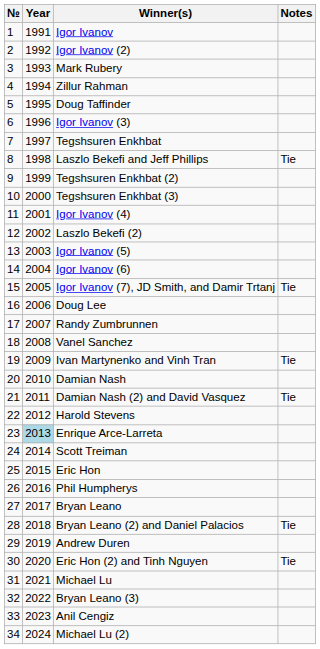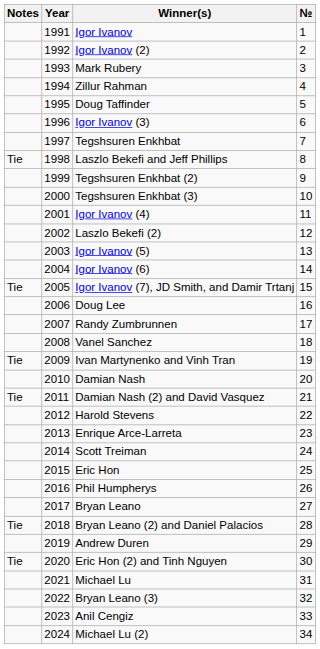 <table class="wikitable sortable">
 <tr>
-<th>№</th>
+<th>Notes</th>
 <th>Year</th>
 <th>Winner(s)</th>
-<th>Notes</th>
+<th>№</th>
 </tr>
 <tr>
-<td>1</td>
+<td></td>
 <td>1991</td>
 <td><a href='#'>Igor Ivanov</a></td>
-<td></td>
+<td>1</td>
 </tr>
 <tr>
-<td>2</td>
+<td></td>
 <td>1992</td>
 <td><a href='#'>Igor Ivanov</a> (2)</td>
-<td></td>
+<td>2</td>
 </tr>
 <tr>
-<td>3</td>
+<td></td>
 <td>1993</td>
 <td>Mark Rubery</td>
-<td></td>
+<td>3</td>
 </tr>
 <tr>
-<td>4</td>
+<td></td>
 <td>1994</td>
 <td>Zillur Rahman</td>
-<td></td>
+<td>4</td>
 </tr>
 <tr>
-<td>5</td>
+<td></td>
 <td>1995</td>
 <td>Doug Taffinder</td>
-<td></td>
+<td>5</td>
 </tr>
 <tr>
-<td>6</td>
+<td></td>
 <td>1996</td>
 <td><a href='#'>Igor Ivanov</a> (3)</td>
-<td></td>
+<td>6</td>
 </tr>
 <tr>
-<td>7</td>
+<td></td>
 <td>1997</td>
 <td>Tegshsuren Enkhbat</td>
-<td></td>
+<td>7</td>
 </tr>
 <tr>
-<td>8</td>
+<td>Tie</td>
 <td>1998</td>
 <td>Laszlo Bekefi and Jeff Phillips</td>
-<td>Tie</td>
+<td>8</td>
 </tr>
 <tr>
-<td>9</td>
+<td></td>
 <td>1999</td>
 <td>Tegshsuren Enkhbat (2)</td>
-<td></td>
+<td>9</td>
 </tr>
 <tr>
-<td>10</td>
+<td></td>
 <td>2000</td>
 <td>Tegshsuren Enkhbat (3)</td>
-<td></td>
+<td>10</td>
 </tr>
 <tr>
-<td>11</td>
+<td></td>
 <td>2001</td>
 <td><a href='#'>Igor Ivanov</a> (4)</td>
-<td></td>
+<td>11</td>
 </tr>
 <tr>
-<td>12</td>
+<td></td>
 <td>2002</td>
 <td>Laszlo Bekefi (2)</td>
-<td></td>
+<td>12</td>
 </tr>
 <tr>
-<td>13</td>
+<td></td>
 <td>2003</td>
 <td><a href='#'>Igor Ivanov</a> (5)</td>
-<td></td>
+<td>13</td>
 </tr>
 <tr>
-<td>14</td>
+<td></td>
 <td>2004</td>
 <td><a href='#'>Igor Ivanov</a> (6)</td>
-<td></td>
+<td>14</td>
 </tr>
 <tr>
-<td>15</td>
+<td>Tie</td>
 <td>2005</td>
 <td><a href='#'>Igor Ivanov</a> (7), JD Smith, and Damir Trtanj</td>
-<td>Tie</td>
+<td>15</td>
 </tr>
 <tr>
-<td>16</td>
+<td></td>
 <td>2006</td>
 <td>Doug Lee</td>
-<td></td>
+<td>16</td>
 </tr>
 <tr>
-<td>17</td>
+<td></td>
 <td>2007</td>
 <td>Randy Zumbrunnen</td>
-<td></td>
+<td>17</td>
 </tr>
 <tr>
-<td>18</td>
+<td></td>
 <td>2008</td>
 <td>Vanel Sanchez</td>
-<td></td>
+<td>18</td>
 </tr>
 <tr>
-<td>19</td>
+<td>Tie</td>
 <td>2009</td>
 <td>Ivan Martynenko and Vinh Tran</td>
-<td>Tie</td>
+<td>19</td>
 </tr>
 <tr>
-<td>20</td>
+<td></td>
 <td>2010</td>
 <td>Damian Nash</td>
-<td></td>
+<td>20</td>
 </tr>
 <tr>
-<td>21</td>
+<td>Tie</td>
 <td>2011</td>
 <td>Damian Nash (2) and David Vasquez</td>
-<td>Tie</td>
+<td>21</td>
 </tr>
 <tr>
-<td>22</td>
+<td></td>
 <td>2012</td>
 <td>Harold Stevens</td>
-<td></td>
+<td>22</td>
 </tr>
 <tr>
+<td></td>
+<td>2013</td>
+<td>Enrique Arce-Larreta</td>
 <td>23</td>
-<td style="background: lightblue;">2013</td>
-<td>Enrique Arce-Larreta</td>
-<td></td>
 </tr>
 <tr>
-<td>24</td>
+<td></td>
 <td>2014</td>
 <td>Scott Treiman</td>
-<td></td>
+<td>24</td>
 </tr>
 <tr>
-<td>25</td>
+<td></td>
 <td>2015</td>
 <td>Eric Hon</td>
-<td></td>
+<td>25</td>
 </tr>
 <tr>
-<td>26</td>
+<td></td>
 <td>2016</td>
 <td>Phil Humpherys</td>
-<td></td>
+<td>26</td>
 </tr>
 <tr>
-<td>27</td>
+<td></td>
 <td>2017</td>
 <td>Bryan Leano</td>
-<td></td>
+<td>27</td>
 </tr>
 <tr>
-<td>28</td>
+<td>Tie</td>
 <td>2018</td>
 <td>Bryan Leano (2) and Daniel Palacios</td>
-<td>Tie</td>
+<td>28</td>
 </tr>
 <tr>
-<td>29</td>
+<td></td>
 <td>2019</td>
 <td>Andrew Duren</td>
-<td></td>
+<td>29</td>
 </tr>
 <tr>
-<td>30</td>
+<td>Tie</td>
 <td>2020</td>
 <td>Eric Hon (2) and Tinh Nguyen</td>
-<td>Tie</td>
+<td>30</td>
 </tr>
 <tr>
-<td>31</td>
+<td></td>
 <td>2021</td>
 <td>Michael Lu</td>
-<td></td>
+<td>31</td>
 </tr>
 <tr>
-<td>32</td>
+<td></td>
 <td>2022</td>
 <td>Bryan Leano (3)</td>
-<td></td>
+<td>32</td>
 </tr>
 <tr>
-<td>33</td>
+<td></td>
 <td>2023</td>
 <td>Anil Cengiz</td>
-<td></td>
+<td>33</td>
 </tr>
 <tr>
-<td>34</td>
+<td></td>
 <td>2024</td>
 <td>Michael Lu (2)</td>
-<td></td>
+<td>34</td>
 </tr>
 </table>
